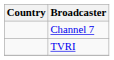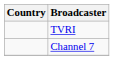 <table class="wikitable">
 <tr>
 <th align=center>Country</th>
 <th align=center>Broadcaster</th>
 </tr>
 <tr>
 <td></td>
-<td><a href='#'>Channel 7</a></td>
+<td><a href='#'>TVRI</a></td>
 </tr>
 <tr>
 <td></td>
-<td><a href='#'>TVRI</a></td>
+<td><a href='#'>Channel 7</a></td>
 </tr>
 <tr>
 </tr>
 </table>
